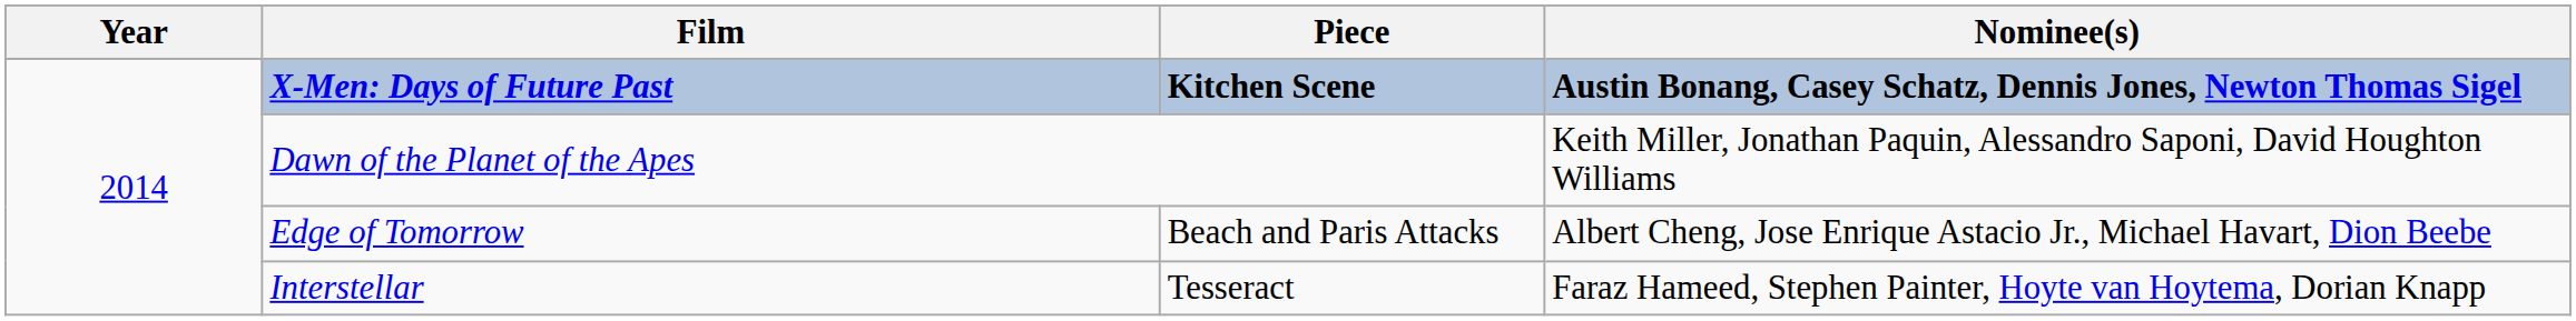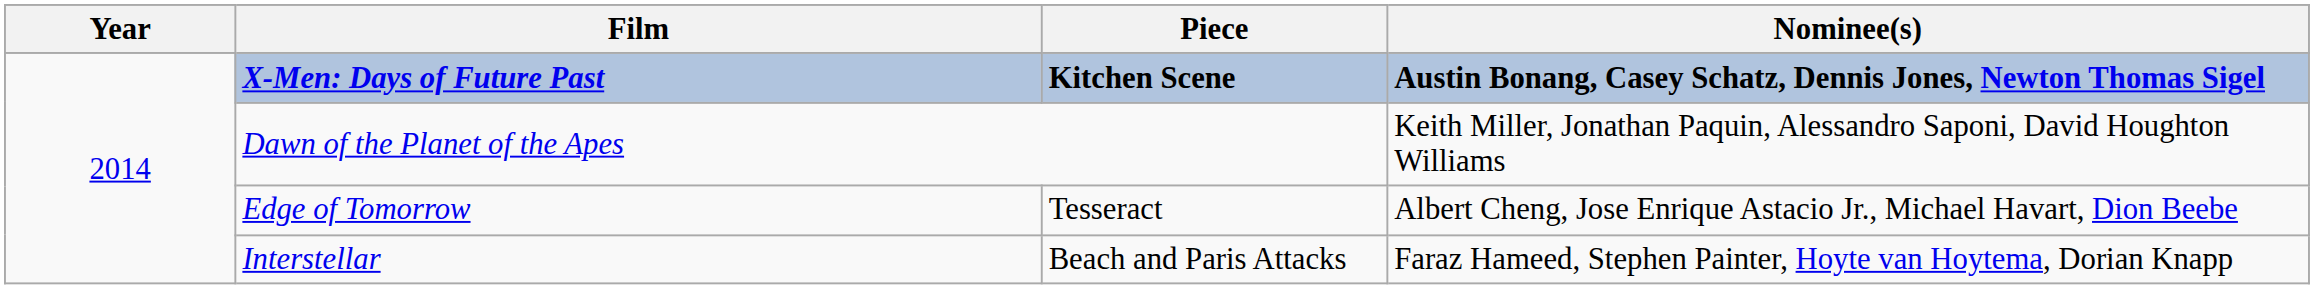 <table class="wikitable" width="95%" cellpadding="5">
 <tr>
 <th width="10%">Year</th>
 <th width="35%">Film</th>
 <th width="15%">Piece</th>
 <th width="45%">Nominee(s)</th>
 </tr>
 <tr>
 <td rowspan="4" style="text-align:center;"><a href='#'>2014</a><br></td>
 <td style="background:#B0C4DE;"><strong><em><a href='#'>X-Men: Days of Future Past</a></em></strong></td>
 <td style="background:#B0C4DE;"><strong>Kitchen Scene</strong></td>
 <td style="background:#B0C4DE;"><strong>Austin Bonang, Casey Schatz, Dennis Jones, <a href='#'>Newton Thomas Sigel</a></strong></td>
 </tr>
 <tr>
 <td colspan="2"><em><a href='#'>Dawn of the Planet of the Apes</a></em></td>
 <td>Keith Miller, Jonathan Paquin, Alessandro Saponi, David Houghton Williams</td>
 </tr>
 <tr>
 <td><em><a href='#'>Edge of Tomorrow</a></em></td>
-<td>Beach and Paris Attacks</td>
+<td>Tesseract</td>
 <td>Albert Cheng, Jose Enrique Astacio Jr., Michael Havart, <a href='#'>Dion Beebe</a></td>
 </tr>
 <tr>
 <td><em><a href='#'>Interstellar</a></em></td>
-<td>Tesseract</td>
+<td>Beach and Paris Attacks</td>
 <td>Faraz Hameed, Stephen Painter, <a href='#'>Hoyte van Hoytema</a>, Dorian Knapp</td>
 </tr>
 </table>
